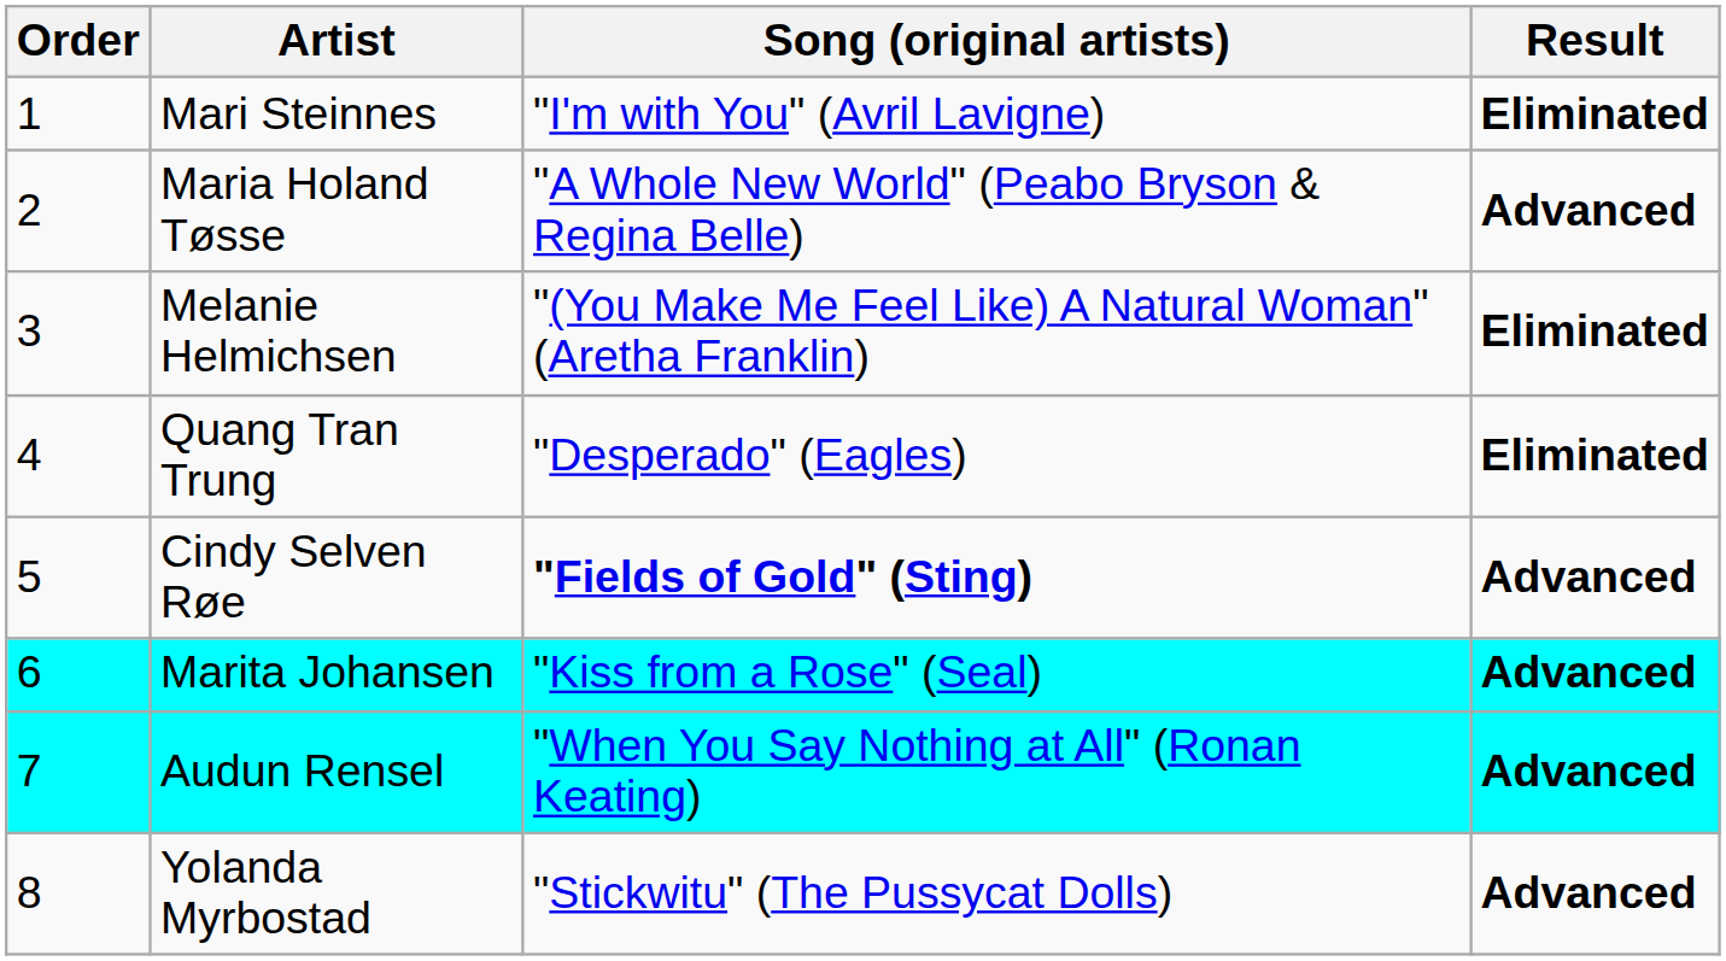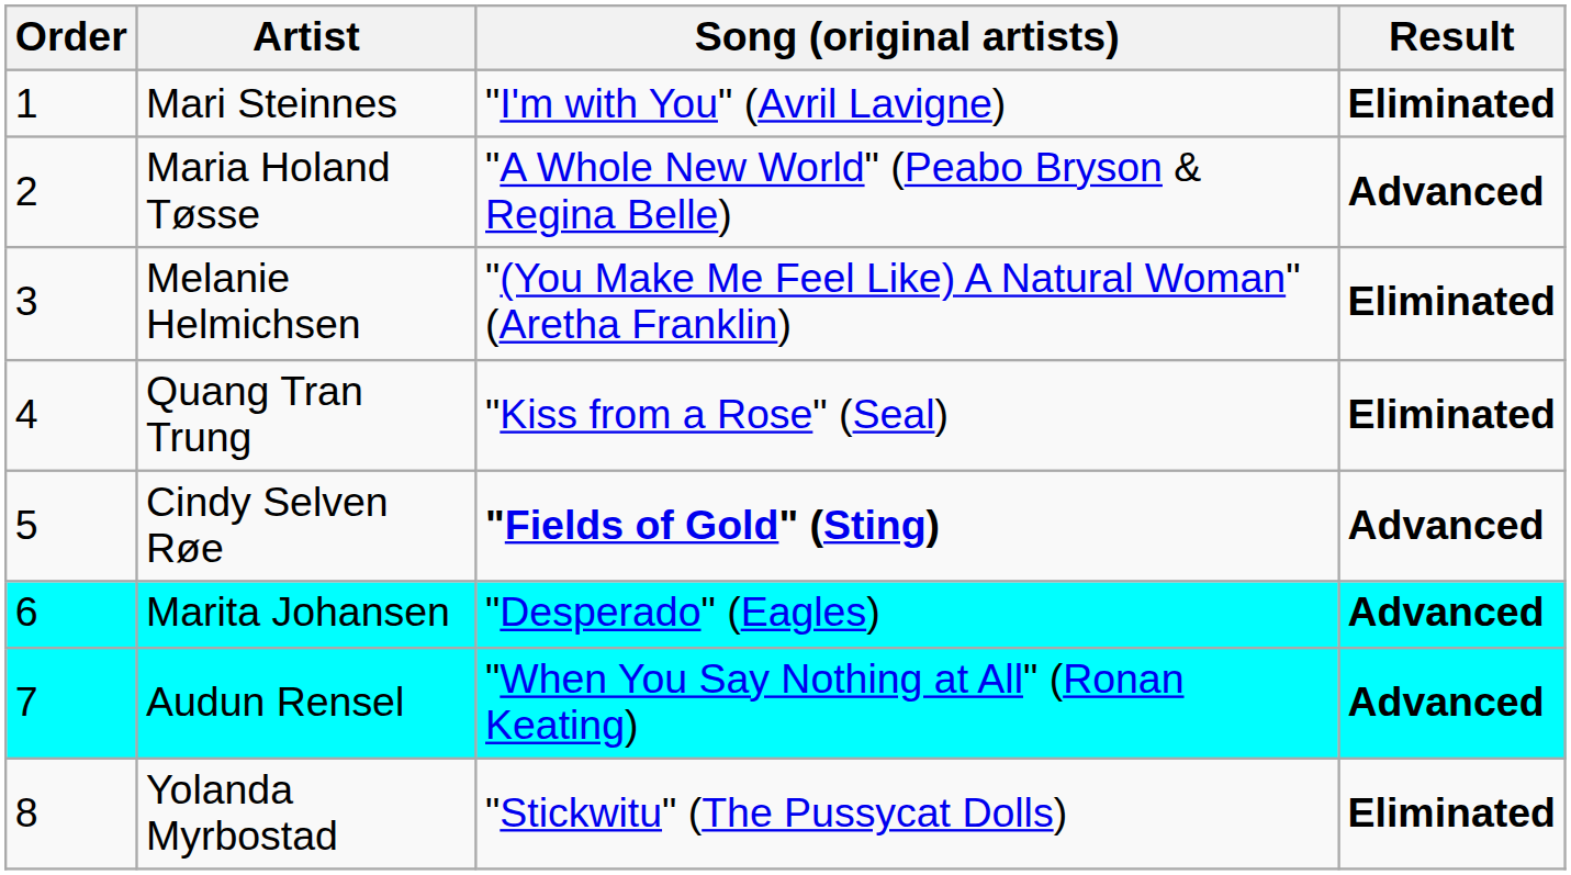 <table class=wikitable>
 <tr>
 <th>Order</th>
 <th>Artist</th>
 <th>Song (original artists)</th>
 <th>Result</th>
 </tr>
 <tr>
 <td>1</td>
 <td>Mari Steinnes</td>
 <td>"<a href='#'>I'm with You</a>" (<a href='#'>Avril Lavigne</a>)</td>
 <td><strong>Eliminated</strong></td>
 </tr>
 <tr>
 <td>2</td>
 <td>Maria Holand Tøsse</td>
 <td>"<a href='#'>A Whole New World</a>" (<a href='#'>Peabo Bryson</a> & <a href='#'>Regina Belle</a>)</td>
 <td><strong>Advanced</strong></td>
 </tr>
 <tr>
 <td>3</td>
 <td>Melanie Helmichsen</td>
 <td>"<a href='#'>(You Make Me Feel Like) A Natural Woman</a>" (<a href='#'>Aretha Franklin</a>)</td>
 <td><strong>Eliminated</strong></td>
 </tr>
 <tr>
 <td>4</td>
 <td>Quang Tran Trung</td>
-<td>"<a href='#'>Desperado</a>" (<a href='#'>Eagles</a>)</td>
+<td>"<a href='#'>Kiss from a Rose</a>" (<a href='#'>Seal</a>)</td>
 <td><strong>Eliminated</strong></td>
 </tr>
 <tr>
 <td>5</td>
 <td>Cindy Selven Røe</td>
 <td><strong>"<a href='#'>Fields of Gold</a>" (<a href='#'>Sting</a>)</strong></td>
 <td><strong>Advanced</strong></td>
 </tr>
 <tr style="background:cyan;">
 <td>6</td>
 <td>Marita Johansen</td>
-<td>"<a href='#'>Kiss from a Rose</a>" (<a href='#'>Seal</a>)</td>
+<td>"<a href='#'>Desperado</a>" (<a href='#'>Eagles</a>)</td>
 <td><strong>Advanced</strong></td>
 </tr>
 <tr style="background:cyan;">
 <td>7</td>
 <td>Audun Rensel</td>
 <td>"<a href='#'>When You Say Nothing at All</a>" (<a href='#'>Ronan Keating</a>)</td>
 <td><strong>Advanced</strong></td>
 </tr>
 <tr>
 <td>8</td>
 <td>Yolanda Myrbostad</td>
 <td>"<a href='#'>Stickwitu</a>" (<a href='#'>The Pussycat Dolls</a>)</td>
-<td><strong>Advanced</strong></td>
+<td><strong>Eliminated</strong></td>
 </tr>
 </table>
